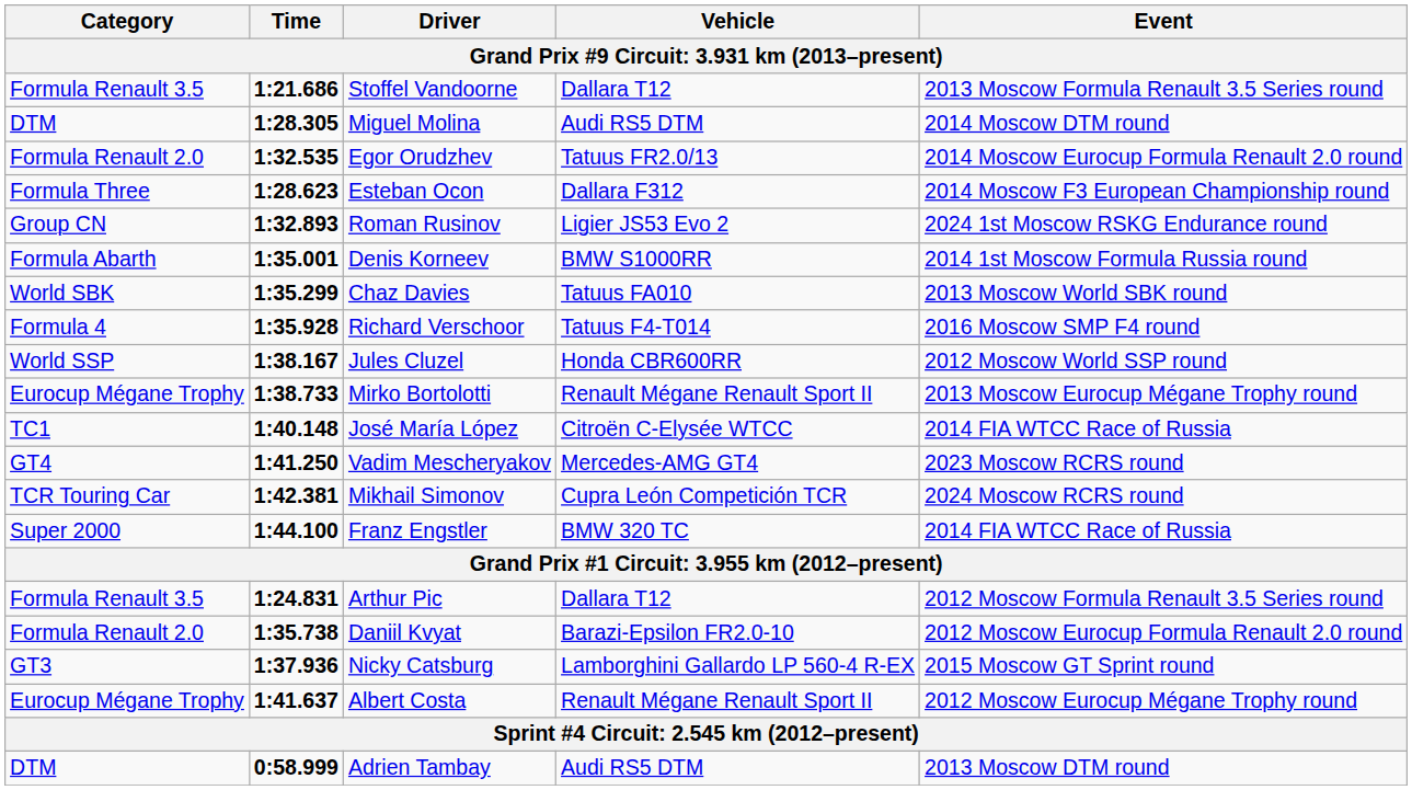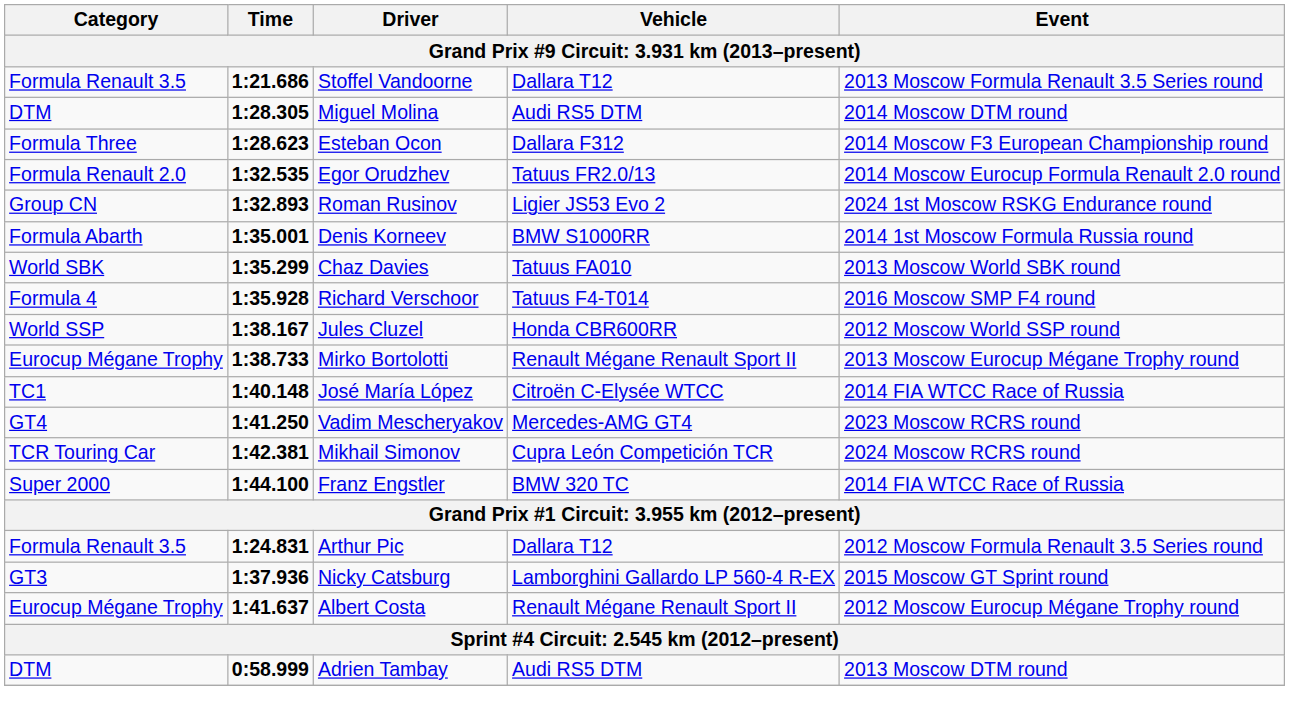 <table class="wikitable">
 <tr>
 <th>Category</th>
 <th>Time</th>
 <th>Driver</th>
 <th>Vehicle</th>
 <th>Event</th>
 </tr>
 <tr>
 <th colspan=5>Grand Prix #9 Circuit: 3.931 km (2013–present)</th>
 </tr>
 <tr>
 <td><a href='#'>Formula Renault 3.5</a></td>
 <td><strong>1:21.686</strong></td>
 <td><a href='#'>Stoffel Vandoorne</a></td>
 <td><a href='#'>Dallara T12</a></td>
 <td><a href='#'>2013 Moscow Formula Renault 3.5 Series round</a></td>
 </tr>
 <tr>
 <td><a href='#'>DTM</a></td>
 <td><strong>1:28.305</strong></td>
 <td><a href='#'>Miguel Molina</a></td>
 <td><a href='#'>Audi RS5 DTM</a></td>
 <td><a href='#'>2014 Moscow DTM round</a></td>
 </tr>
 <tr>
+<td><a href='#'>Formula Three</a></td>
+<td><strong>1:28.623</strong></td>
+<td><a href='#'>Esteban Ocon</a></td>
+<td><a href='#'>Dallara F312</a></td>
+<td><a href='#'>2014 Moscow F3 European Championship round</a></td>
+</tr>
+<tr>
 <td><a href='#'>Formula Renault 2.0</a></td>
 <td><strong>1:32.535</strong></td>
 <td><a href='#'>Egor Orudzhev</a></td>
 <td><a href='#'>Tatuus FR2.0/13</a></td>
 <td><a href='#'>2014 Moscow Eurocup Formula Renault 2.0 round</a></td>
-</tr>
-<tr>
-<td><a href='#'>Formula Three</a></td>
-<td><strong>1:28.623</strong></td>
-<td><a href='#'>Esteban Ocon</a></td>
-<td><a href='#'>Dallara F312</a></td>
-<td><a href='#'>2014 Moscow F3 European Championship round</a></td>
 </tr>
 <tr>
 <td><a href='#'>Group CN</a></td>
 <td><strong>1:32.893</strong></td>
 <td><a href='#'>Roman Rusinov</a></td>
 <td><a href='#'>Ligier JS53 Evo 2</a></td>
 <td><a href='#'>2024 1st Moscow RSKG Endurance round</a></td>
 </tr>
 <tr>
 <td><a href='#'>Formula Abarth</a></td>
 <td><strong>1:35.001</strong></td>
 <td><a href='#'>Denis Korneev</a></td>
 <td><a href='#'>BMW S1000RR</a></td>
 <td><a href='#'>2014 1st Moscow Formula Russia round</a></td>
 </tr>
 <tr>
 <td><a href='#'>World SBK</a></td>
 <td><strong>1:35.299</strong></td>
 <td><a href='#'>Chaz Davies</a></td>
 <td><a href='#'>Tatuus FA010</a></td>
 <td><a href='#'>2013 Moscow World SBK round</a></td>
 </tr>
 <tr>
 <td><a href='#'>Formula 4</a></td>
 <td><strong>1:35.928</strong></td>
 <td><a href='#'>Richard Verschoor</a></td>
 <td><a href='#'>Tatuus F4-T014</a></td>
 <td><a href='#'>2016 Moscow SMP F4 round</a></td>
 </tr>
 <tr>
 <td><a href='#'>World SSP</a></td>
 <td><strong>1:38.167</strong></td>
 <td><a href='#'>Jules Cluzel</a></td>
 <td><a href='#'>Honda CBR600RR</a></td>
 <td><a href='#'>2012 Moscow World SSP round</a></td>
 </tr>
 <tr>
 <td><a href='#'>Eurocup Mégane Trophy</a></td>
 <td><strong>1:38.733</strong></td>
 <td><a href='#'>Mirko Bortolotti</a></td>
 <td><a href='#'>Renault Mégane Renault Sport II</a></td>
 <td><a href='#'>2013 Moscow Eurocup Mégane Trophy round</a></td>
 </tr>
 <tr>
 <td><a href='#'>TC1</a></td>
 <td><strong>1:40.148</strong></td>
 <td><a href='#'>José María López</a></td>
 <td><a href='#'>Citroën C-Elysée WTCC</a></td>
 <td><a href='#'>2014 FIA WTCC Race of Russia</a></td>
 </tr>
 <tr>
 <td><a href='#'>GT4</a></td>
 <td><strong>1:41.250</strong></td>
 <td><a href='#'>Vadim Mescheryakov</a></td>
 <td><a href='#'>Mercedes-AMG GT4</a></td>
 <td><a href='#'>2023 Moscow RCRS round</a></td>
 </tr>
 <tr>
 <td><a href='#'>TCR Touring Car</a></td>
 <td><strong>1:42.381</strong></td>
 <td><a href='#'>Mikhail Simonov</a></td>
 <td><a href='#'>Cupra León Competición TCR</a></td>
 <td><a href='#'>2024 Moscow RCRS round</a></td>
 </tr>
 <tr>
 <td><a href='#'>Super 2000</a></td>
 <td><strong>1:44.100</strong></td>
 <td><a href='#'>Franz Engstler</a></td>
 <td><a href='#'>BMW 320 TC</a></td>
 <td><a href='#'>2014 FIA WTCC Race of Russia</a></td>
 </tr>
 <tr>
 <th colspan=5>Grand Prix #1 Circuit: 3.955 km (2012–present)</th>
 </tr>
 <tr>
 <td><a href='#'>Formula Renault 3.5</a></td>
 <td><strong>1:24.831</strong></td>
 <td><a href='#'>Arthur Pic</a></td>
 <td><a href='#'>Dallara T12</a></td>
 <td><a href='#'>2012 Moscow Formula Renault 3.5 Series round</a></td>
 </tr>
 <tr>
-<td><a href='#'>Formula Renault 2.0</a></td>
-<td><strong>1:35.738</strong></td>
-<td><a href='#'>Daniil Kvyat</a></td>
-<td><a href='#'>Barazi-Epsilon FR2.0-10</a></td>
-<td><a href='#'>2012 Moscow Eurocup Formula Renault 2.0 round</a></td>
-</tr>
-<tr>
 <td><a href='#'>GT3</a></td>
 <td><strong>1:37.936</strong></td>
 <td><a href='#'>Nicky Catsburg</a></td>
 <td><a href='#'>Lamborghini Gallardo LP 560-4 R-EX</a></td>
 <td><a href='#'>2015 Moscow GT Sprint round</a></td>
 </tr>
 <tr>
 <td><a href='#'>Eurocup Mégane Trophy</a></td>
 <td><strong>1:41.637</strong></td>
 <td><a href='#'>Albert Costa</a></td>
 <td><a href='#'>Renault Mégane Renault Sport II</a></td>
 <td><a href='#'>2012 Moscow Eurocup Mégane Trophy round</a></td>
 </tr>
 <tr>
 <th colspan=5>Sprint #4 Circuit: 2.545 km (2012–present)</th>
 </tr>
 <tr>
 <td><a href='#'>DTM</a></td>
 <td><strong>0:58.999</strong></td>
 <td><a href='#'>Adrien Tambay</a></td>
 <td><a href='#'>Audi RS5 DTM</a></td>
 <td><a href='#'>2013 Moscow DTM round</a></td>
 </tr>
 <tr>
 </tr>
 </table>
